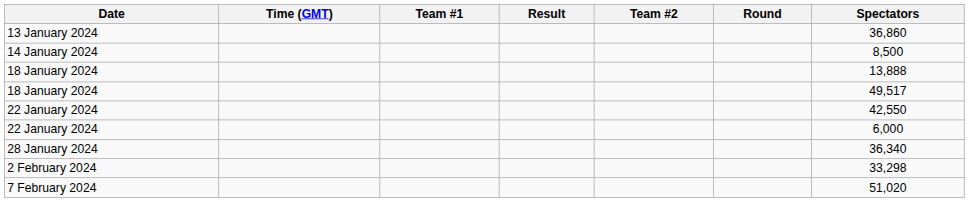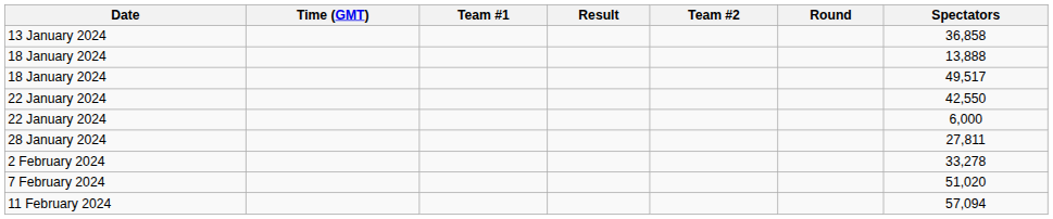 <table class="wikitable"  style="text-align:left; width:100%;">
 <tr>
 <th>Date</th>
 <th>Time (<a href='#'>GMT</a>)</th>
 <th>Team #1</th>
 <th>Result</th>
 <th>Team #2</th>
 <th>Round</th>
 <th>Spectators</th>
 </tr>
 <tr>
 <td>13 January 2024</td>
 <td></td>
 <td></td>
 <td style="text-align:center;"></td>
 <td></td>
 <td></td>
-<td style="text-align:center;">36,860</td>
-</tr>
-<tr>
-<td>14 January 2024</td>
-<td></td>
-<td></td>
-<td style="text-align:center;"></td>
-<td></td>
-<td></td>
-<td style="text-align:center;">8,500</td>
+<td style="text-align:center;">36,858</td>
 </tr>
 <tr>
 <td>18 January 2024</td>
 <td></td>
 <td></td>
 <td style="text-align:center;"></td>
 <td></td>
 <td></td>
 <td style="text-align:center;">13,888</td>
 </tr>
 <tr>
 <td>18 January 2024</td>
 <td></td>
 <td></td>
 <td style="text-align:center;"></td>
 <td></td>
 <td></td>
 <td style="text-align:center;">49,517</td>
 </tr>
 <tr>
 <td>22 January 2024</td>
 <td></td>
 <td></td>
 <td style="text-align:center;"></td>
 <td></td>
 <td></td>
 <td style="text-align:center;">42,550</td>
 </tr>
 <tr>
 <td>22 January 2024</td>
 <td></td>
 <td></td>
 <td style="text-align:center;"></td>
 <td></td>
 <td></td>
 <td style="text-align:center;">6,000</td>
 </tr>
 <tr>
 <td>28 January 2024</td>
 <td></td>
 <td></td>
 <td style="text-align:center;"></td>
 <td></td>
 <td></td>
-<td style="text-align:center;">36,340</td>
+<td style="text-align:center;">27,811</td>
 </tr>
 <tr>
 <td>2 February 2024</td>
 <td></td>
 <td></td>
 <td style="text-align:center;"></td>
 <td></td>
 <td></td>
-<td style="text-align:center;">33,298</td>
+<td style="text-align:center;">33,278</td>
 </tr>
 <tr>
 <td>7 February 2024</td>
 <td></td>
 <td></td>
 <td style="text-align:center;"></td>
 <td></td>
 <td></td>
 <td style="text-align:center;">51,020</td>
 </tr>
+<tr>
+<td>11 February 2024</td>
+<td></td>
+<td></td>
+<td style="text-align:center;"></td>
+<td></td>
+<td></td>
+<td style="text-align:center;">57,094</td>
+</tr>
 </table>
